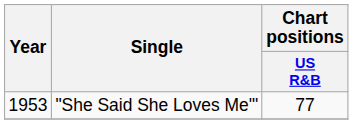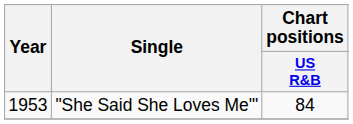 <table class="wikitable" style="text-align:center;">
 <tr>
 <th rowspan="2">Year</th>
 <th rowspan="2">Single</th>
 <th colspan="1">Chart positions</th>
 </tr>
 <tr style="font-size:smaller;">
 <th width="40"><a href='#'>US<br>R&B</a></th>
 </tr>
 <tr>
 <td rowspan="1">1953</td>
 <td align="left">"She Said She Loves Me'"</td>
-<td>77</td>
+<td>84</td>
 </tr>
 <tr>
 </tr>
 </table>
